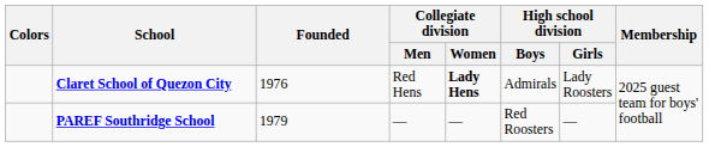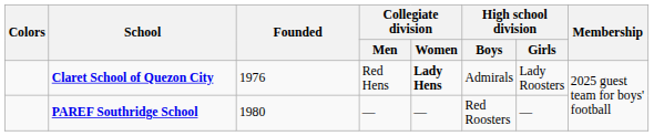 <table class="wikitable" style="width:90%;; text-align:left;">
 <tr>
 <th rowspan="2" style="width:50px;">Colors</th>
 <th rowspan="2" style="width:500px;">School</th>
 <th rowspan="2" style="width:300px;">Founded</th>
 <th colspan="2" style="width:300px;">Collegiate division</th>
 <th colspan="2" style="width:300px;">High school division</th>
 <th rowspan="2" style="width:100px;">Membership</th>
 </tr>
 <tr>
 <th style="width:8%;">Men</th>
 <th style="width:8%;">Women</th>
 <th style="width:8%;">Boys</th>
 <th style="width:8%;">Girls</th>
 </tr>
 <tr>
 <td></td>
 <td><strong><a href='#'>Claret School of Quezon City</a></strong></td>
 <td>1976</td>
 <td>Red Hens</td>
 <td><strong>Lady Hens</strong></td>
 <td>Admirals</td>
 <td>Lady Roosters</td>
 <td rowspan="2">2025 guest team for boys' football</td>
 </tr>
 <tr>
 <td></td>
 <td><strong><a href='#'>PAREF Southridge School</a></strong></td>
-<td>1979</td>
+<td>1980</td>
 <td>—</td>
 <td>—</td>
 <td>Red Roosters</td>
 <td>—</td>
 </tr>
 </table>
